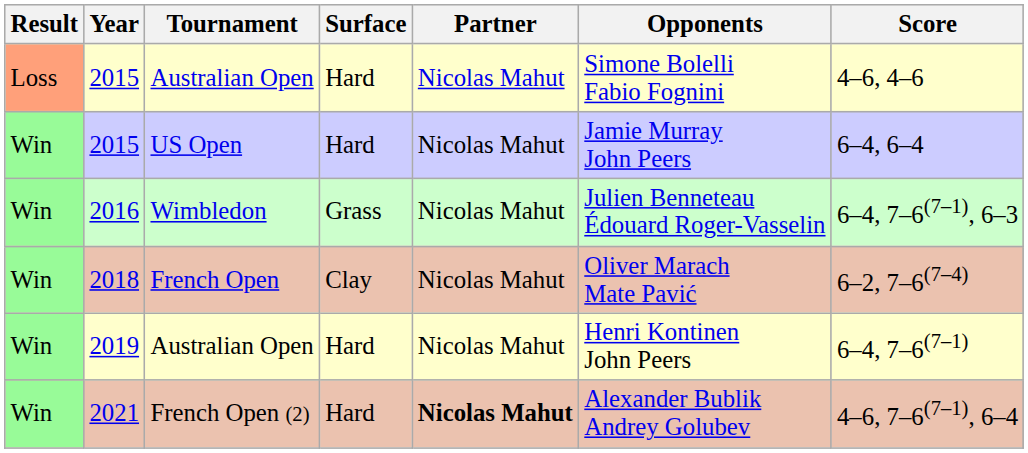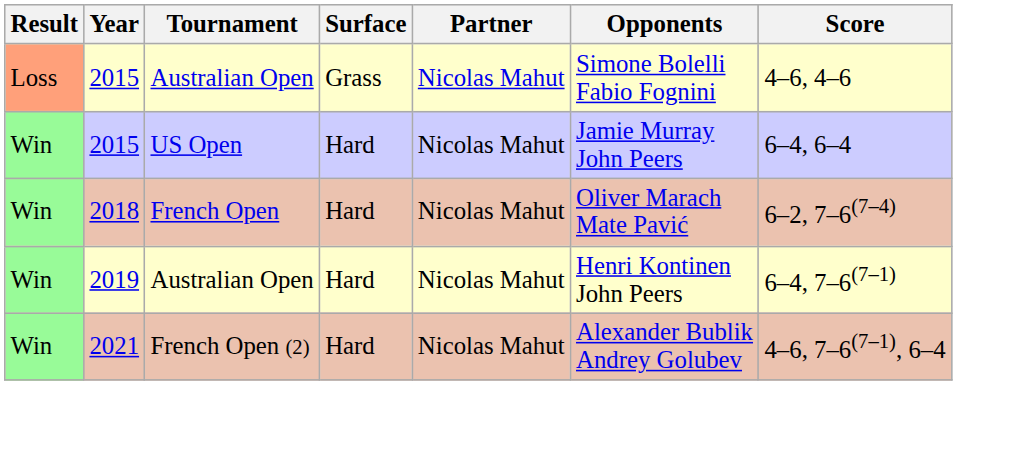 <table class="sortable wikitable">
 <tr>
 <th>Result</th>
 <th>Year</th>
 <th>Tournament</th>
 <th>Surface</th>
 <th>Partner</th>
 <th>Opponents</th>
 <th class=unsortable>Score</th>
 </tr>
 <tr style=background:#ffc>
 <td bgcolor=FFA07A>Loss</td>
 <td><a href='#'>2015</a></td>
 <td><a href='#'>Australian Open</a></td>
-<td>Hard</td>
+<td>Grass</td>
 <td> <a href='#'>Nicolas Mahut</a></td>
 <td> <a href='#'>Simone Bolelli</a> <br> <a href='#'>Fabio Fognini</a></td>
 <td>4–6, 4–6</td>
 </tr>
 <tr style=background:#ccf>
 <td bgcolor=98FB98>Win</td>
 <td><a href='#'>2015</a></td>
 <td><a href='#'>US Open</a></td>
 <td>Hard</td>
 <td> Nicolas Mahut</td>
 <td> <a href='#'>Jamie Murray</a><br> <a href='#'>John Peers</a></td>
 <td>6–4, 6–4</td>
 </tr>
-<tr style=background:#cfc>
-<td bgcolor=98FB98>Win</td>
-<td><a href='#'>2016</a></td>
-<td><a href='#'>Wimbledon</a></td>
-<td>Grass</td>
-<td> Nicolas Mahut</td>
-<td> <a href='#'>Julien Benneteau</a><br> <a href='#'>Édouard Roger-Vasselin</a></td>
-<td>6–4, 7–6<sup>(7–1)</sup>, 6–3</td>
-</tr>
 <tr style=background:#ebc2af>
 <td bgcolor=98FB98>Win</td>
 <td><a href='#'>2018</a></td>
 <td><a href='#'>French Open</a></td>
-<td>Clay</td>
+<td>Hard</td>
 <td> Nicolas Mahut</td>
 <td> <a href='#'>Oliver Marach</a> <br>  <a href='#'>Mate Pavić</a></td>
 <td>6–2, 7–6<sup>(7–4)</sup></td>
 </tr>
 <tr style=background:#ffc>
 <td bgcolor=98FB98>Win</td>
 <td><a href='#'>2019</a></td>
 <td>Australian Open <small></small></td>
 <td>Hard</td>
 <td> Nicolas Mahut</td>
 <td> <a href='#'>Henri Kontinen</a> <br> John Peers</td>
 <td>6–4, 7–6<sup>(7–1)</sup></td>
 </tr>
 <tr style=background:#ebc2af>
 <td bgcolor=98FB98>Win</td>
 <td><a href='#'>2021</a></td>
 <td>French Open <small>(2)</small></td>
 <td>Hard</td>
-<td><strong> Nicolas Mahut</strong></td>
+<td> Nicolas Mahut</td>
 <td> <a href='#'>Alexander Bublik</a> <br>  <a href='#'>Andrey Golubev</a></td>
 <td>4–6, 7–6<sup>(7–1)</sup>, 6–4</td>
 </tr>
 </table>
